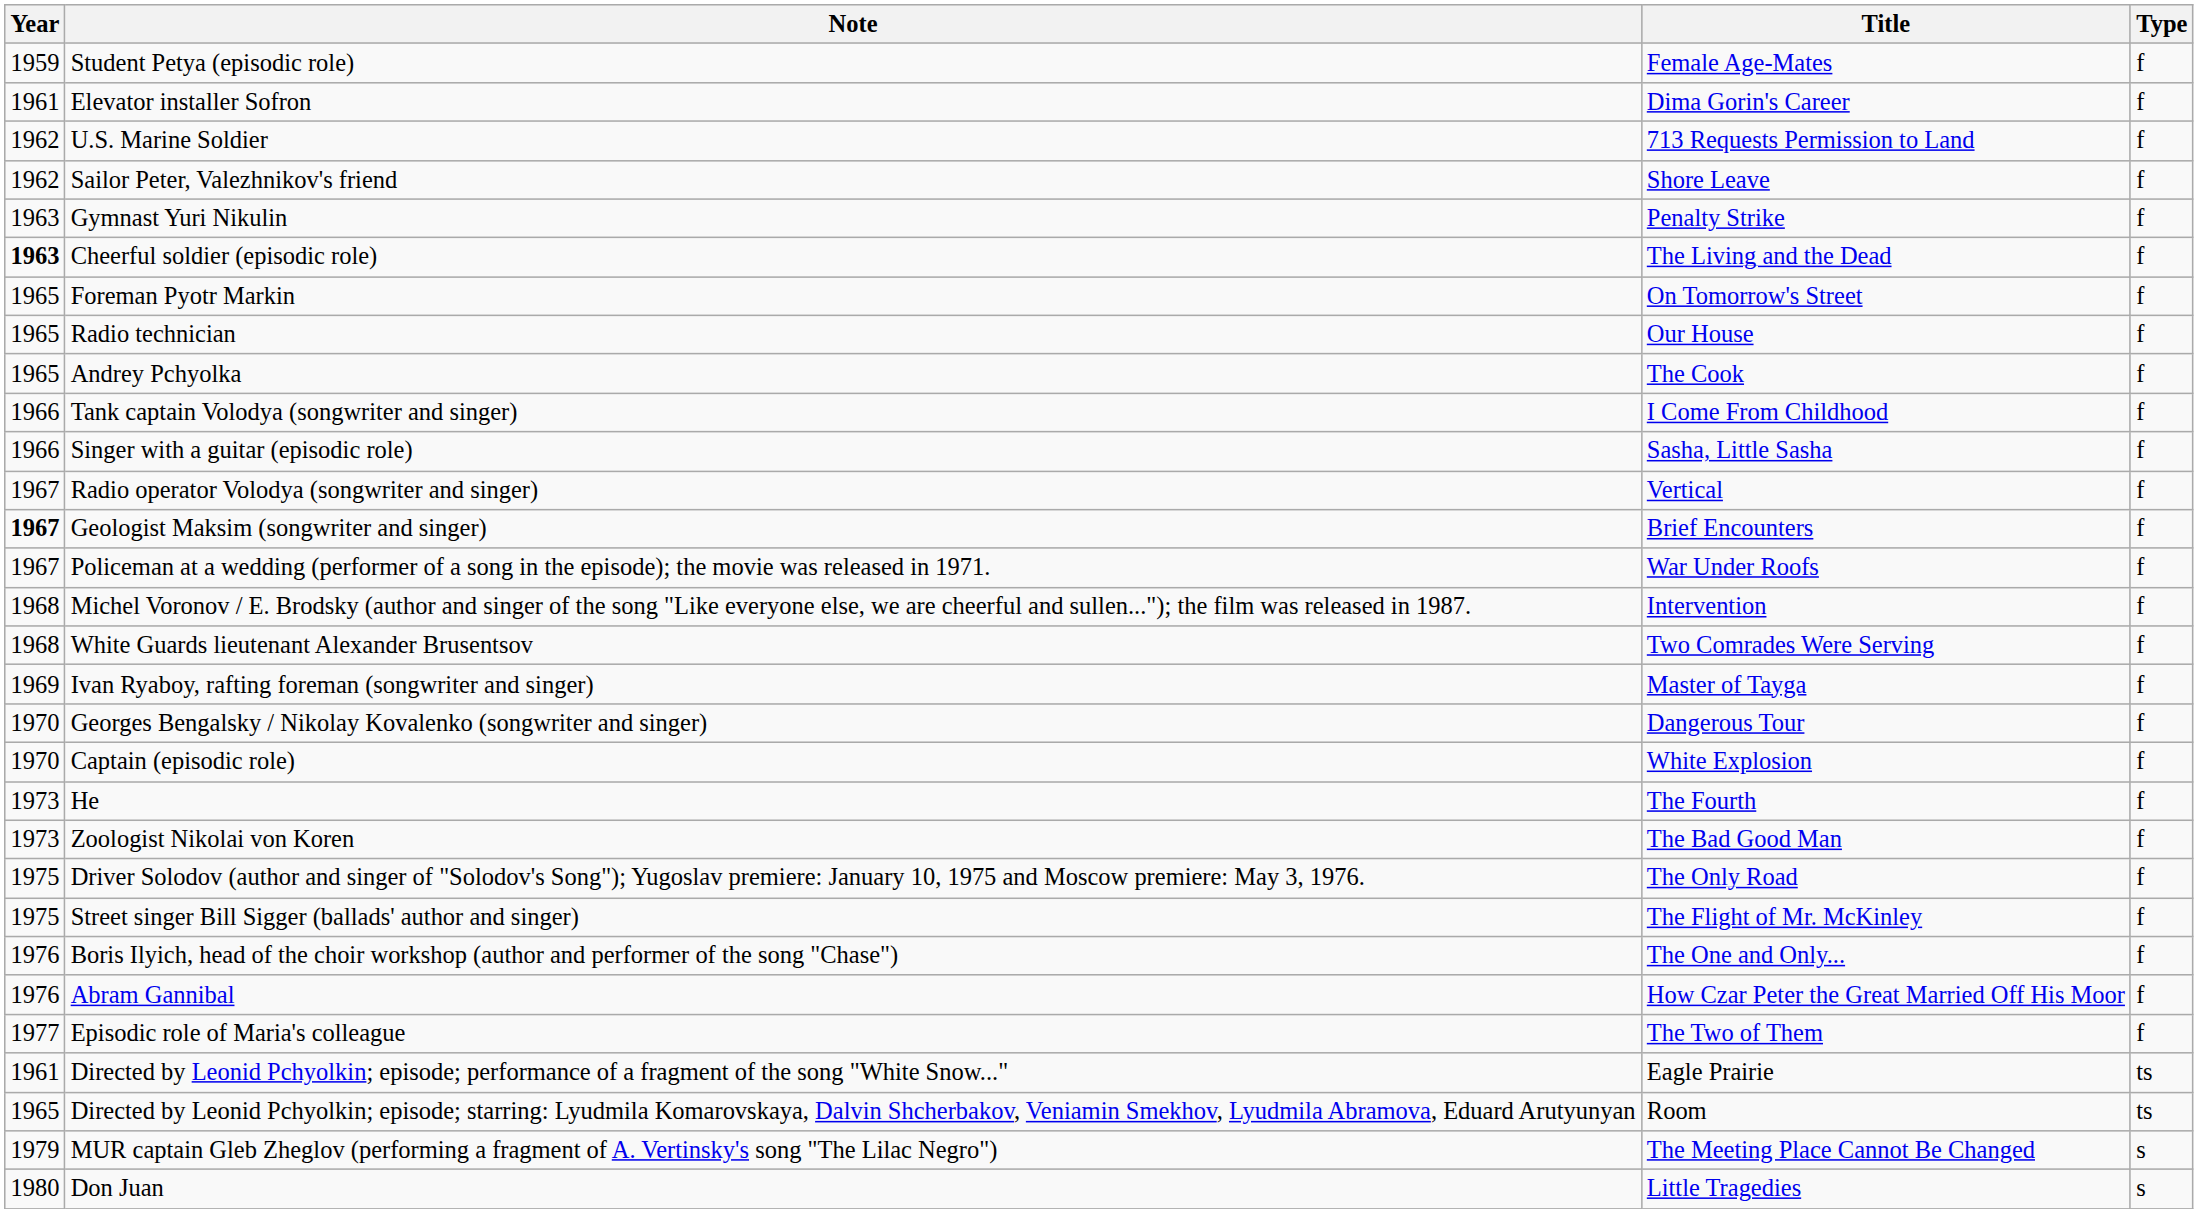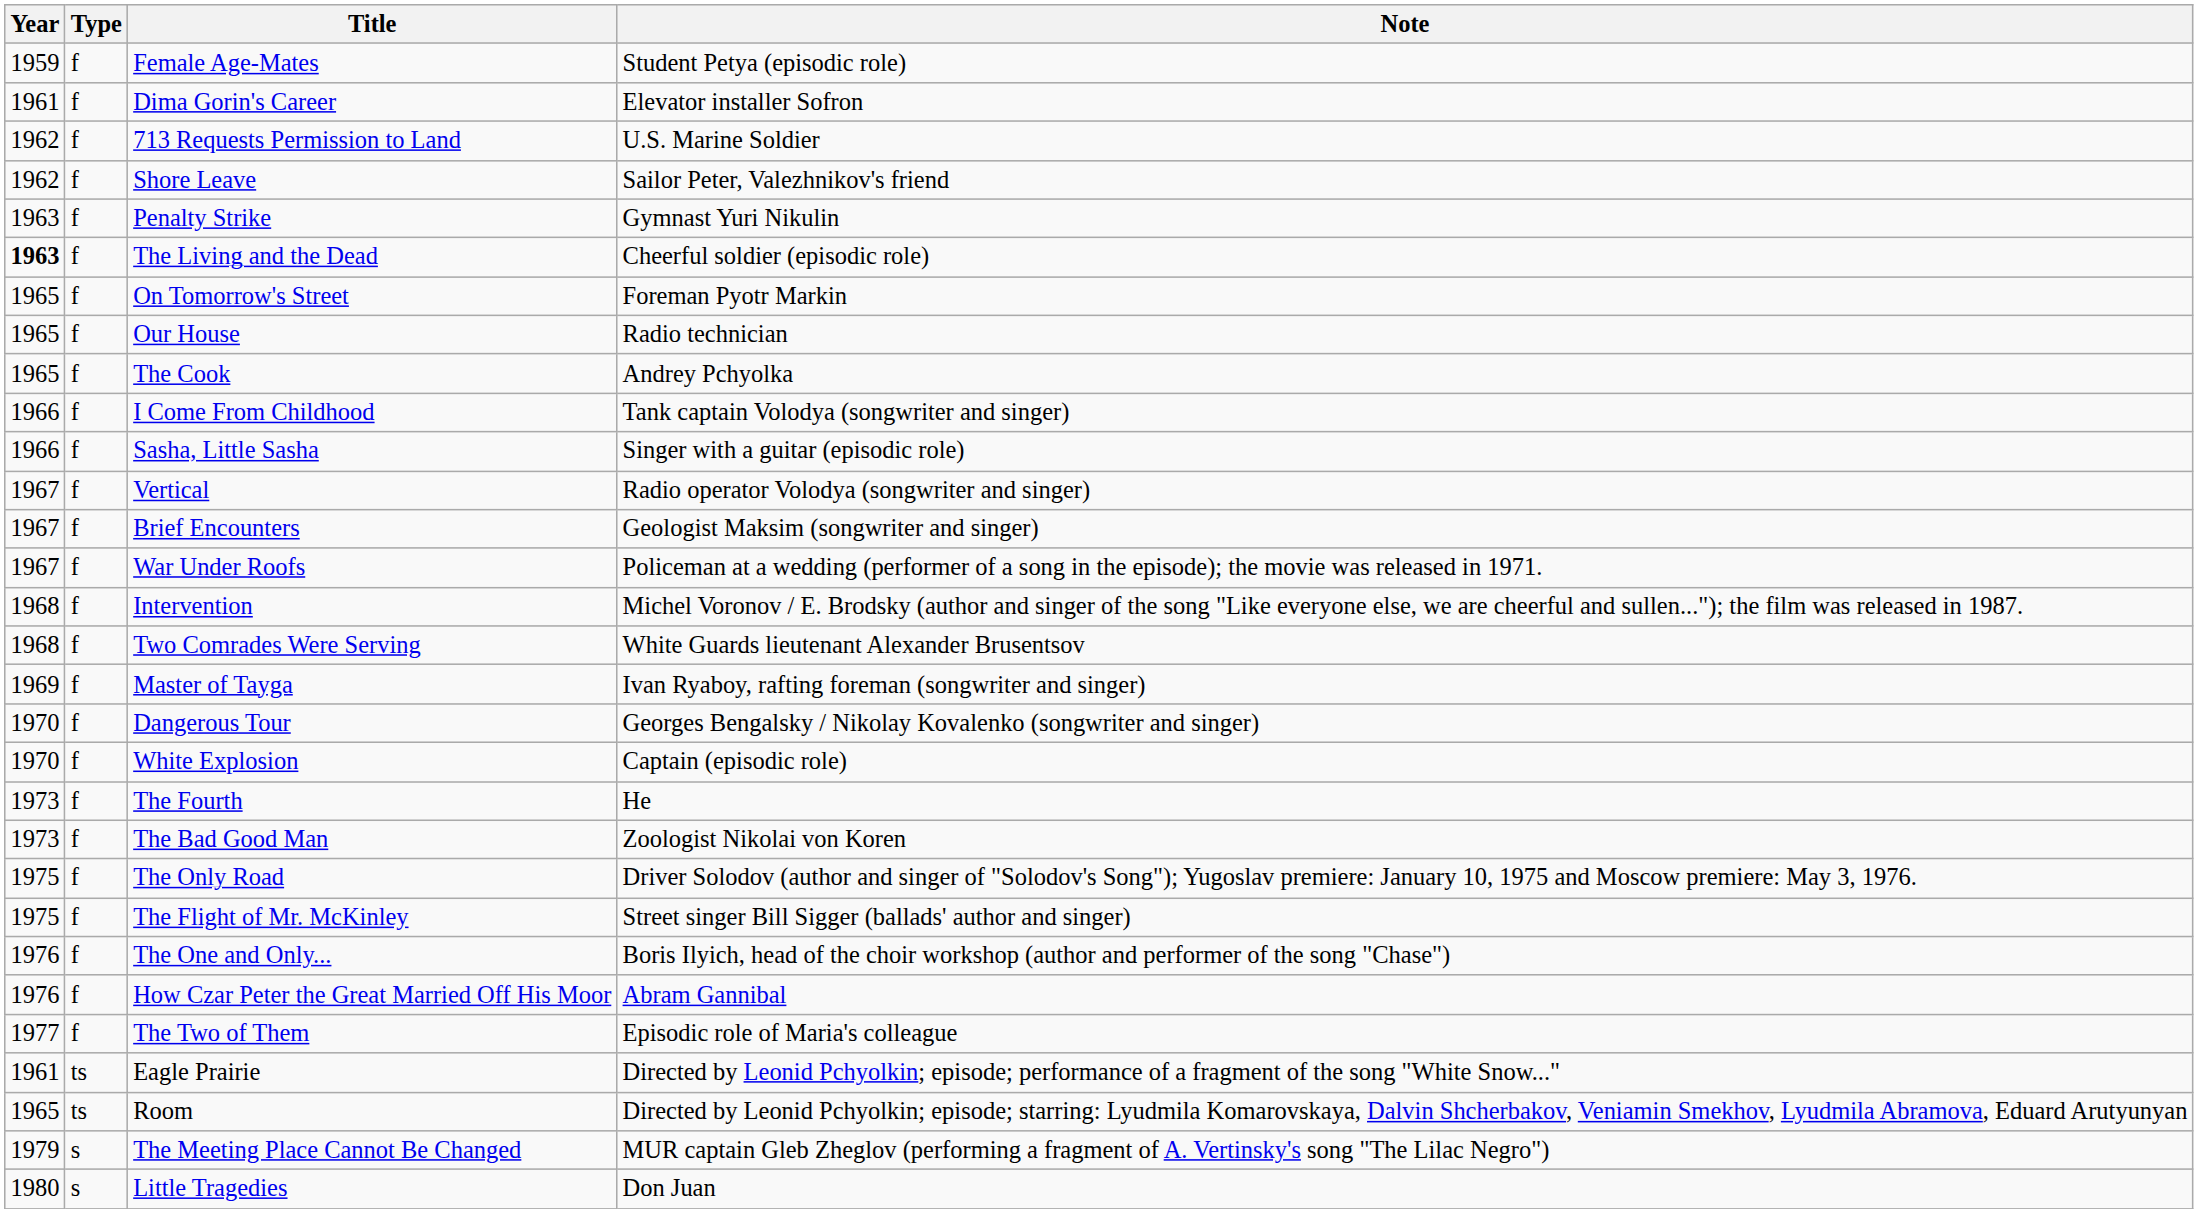 <table class="wikitable sortable mw-collapsible mw-collapsed">
 <tr>
 <th>Year</th>
+<th>Type</th>
+<th>Title</th>
 <th>Note</th>
-<th>Title</th>
-<th>Type</th>
 </tr>
 <tr>
 <td>1959</td>
+<td>f</td>
+<td><a href='#'>Female Age-Mates</a></td>
 <td>Student Petya (episodic role)</td>
-<td><a href='#'>Female Age-Mates</a></td>
-<td>f</td>
 </tr>
 <tr>
 <td>1961</td>
+<td>f</td>
+<td><a href='#'>Dima Gorin's Career</a></td>
 <td>Elevator installer Sofron</td>
-<td><a href='#'>Dima Gorin's Career</a></td>
-<td>f</td>
 </tr>
 <tr>
 <td>1962</td>
+<td>f</td>
+<td><a href='#'>713 Requests Permission to Land</a></td>
 <td>U.S. Marine Soldier</td>
-<td><a href='#'>713 Requests Permission to Land</a></td>
-<td>f</td>
 </tr>
 <tr>
 <td>1962</td>
+<td>f</td>
+<td><a href='#'>Shore Leave</a></td>
 <td>Sailor Peter, Valezhnikov's friend</td>
-<td><a href='#'>Shore Leave</a></td>
-<td>f</td>
 </tr>
 <tr>
 <td>1963</td>
+<td>f</td>
+<td><a href='#'>Penalty Strike</a></td>
 <td>Gymnast Yuri Nikulin</td>
-<td><a href='#'>Penalty Strike</a></td>
-<td>f</td>
 </tr>
 <tr>
 <td><strong>1963</strong></td>
+<td>f</td>
+<td><a href='#'>The Living and the Dead</a></td>
 <td>Cheerful soldier (episodic role)</td>
-<td><a href='#'>The Living and the Dead</a></td>
-<td>f</td>
 </tr>
 <tr>
 <td>1965</td>
+<td>f</td>
+<td><a href='#'>On Tomorrow's Street</a></td>
 <td>Foreman Pyotr Markin</td>
-<td><a href='#'>On Tomorrow's Street</a></td>
-<td>f</td>
 </tr>
 <tr>
 <td>1965</td>
+<td>f</td>
+<td><a href='#'>Our House</a></td>
 <td>Radio technician</td>
-<td><a href='#'>Our House</a></td>
-<td>f</td>
 </tr>
 <tr>
 <td>1965</td>
+<td>f</td>
+<td><a href='#'>The Cook</a></td>
 <td>Andrey Pchyolka</td>
-<td><a href='#'>The Cook</a></td>
-<td>f</td>
 </tr>
 <tr>
 <td>1966</td>
+<td>f</td>
+<td><a href='#'>I Come From Childhood</a></td>
 <td>Tank captain Volodya (songwriter and singer)</td>
-<td><a href='#'>I Come From Childhood</a></td>
-<td>f</td>
 </tr>
 <tr>
 <td>1966</td>
+<td>f</td>
+<td><a href='#'>Sasha, Little Sasha</a></td>
 <td>Singer with a guitar (episodic role)</td>
-<td><a href='#'>Sasha, Little Sasha</a></td>
-<td>f</td>
 </tr>
 <tr>
 <td>1967</td>
+<td>f</td>
+<td><a href='#'>Vertical</a></td>
 <td>Radio operator Volodya (songwriter and singer)</td>
-<td><a href='#'>Vertical</a></td>
-<td>f</td>
-</tr>
-<tr>
-<td><strong>1967</strong></td>
-<td>Geologist Maksim (songwriter and singer)</td>
-<td><a href='#'>Brief Encounters</a></td>
-<td>f</td>
 </tr>
 <tr>
 <td>1967</td>
+<td>f</td>
+<td><a href='#'>Brief Encounters</a></td>
+<td>Geologist Maksim (songwriter and singer)</td>
+</tr>
+<tr>
+<td>1967</td>
+<td>f</td>
+<td><a href='#'>War Under Roofs</a></td>
 <td>Policeman at a wedding (performer of a song in the episode); the movie was released in 1971.</td>
-<td><a href='#'>War Under Roofs</a></td>
-<td>f</td>
 </tr>
 <tr>
 <td>1968</td>
+<td>f</td>
+<td><a href='#'>Intervention</a></td>
 <td>Michel Voronov / E. Brodsky (author and singer of the song "Like everyone else, we are cheerful and sullen..."); the film was released in 1987.</td>
-<td><a href='#'>Intervention</a></td>
-<td>f</td>
 </tr>
 <tr>
 <td>1968</td>
+<td>f</td>
+<td><a href='#'>Two Comrades Were Serving</a></td>
 <td>White Guards lieutenant Alexander Brusentsov</td>
-<td><a href='#'>Two Comrades Were Serving</a></td>
-<td>f</td>
 </tr>
 <tr>
 <td>1969</td>
+<td>f</td>
+<td><a href='#'>Master of Tayga</a></td>
 <td>Ivan Ryaboy, rafting foreman (songwriter and singer)</td>
-<td><a href='#'>Master of Tayga</a></td>
-<td>f</td>
 </tr>
 <tr>
 <td>1970</td>
+<td>f</td>
+<td><a href='#'>Dangerous Tour</a></td>
 <td>Georges Bengalsky / Nikolay Kovalenko (songwriter and singer)</td>
-<td><a href='#'>Dangerous Tour</a></td>
-<td>f</td>
 </tr>
 <tr>
 <td>1970</td>
+<td>f</td>
+<td><a href='#'>White Explosion</a></td>
 <td>Captain (episodic role)</td>
-<td><a href='#'>White Explosion</a></td>
-<td>f</td>
 </tr>
 <tr>
 <td>1973</td>
+<td>f</td>
+<td><a href='#'>The Fourth</a></td>
 <td>He</td>
-<td><a href='#'>The Fourth</a></td>
-<td>f</td>
 </tr>
 <tr>
 <td>1973</td>
+<td>f</td>
+<td><a href='#'>The Bad Good Man</a></td>
 <td>Zoologist Nikolai von Koren</td>
-<td><a href='#'>The Bad Good Man</a></td>
-<td>f</td>
 </tr>
 <tr>
 <td>1975</td>
+<td>f</td>
+<td><a href='#'>The Only Road</a></td>
 <td>Driver Solodov (author and singer of "Solodov's Song"); Yugoslav premiere: January 10, 1975 and Moscow premiere: May 3, 1976.</td>
-<td><a href='#'>The Only Road</a></td>
-<td>f</td>
 </tr>
 <tr>
 <td>1975</td>
+<td>f</td>
+<td><a href='#'>The Flight of Mr. McKinley</a></td>
 <td>Street singer Bill Sigger (ballads' author and singer)</td>
-<td><a href='#'>The Flight of Mr. McKinley</a></td>
-<td>f</td>
 </tr>
 <tr>
 <td>1976</td>
+<td>f</td>
+<td><a href='#'>The One and Only...</a></td>
 <td>Boris Ilyich, head of the choir workshop (author and performer of the song "Chase")</td>
-<td><a href='#'>The One and Only...</a></td>
-<td>f</td>
 </tr>
 <tr>
 <td>1976</td>
+<td>f</td>
+<td><a href='#'>How Czar Peter the Great Married Off His Moor</a></td>
 <td><a href='#'>Abram Gannibal</a></td>
-<td><a href='#'>How Czar Peter the Great Married Off His Moor</a></td>
-<td>f</td>
 </tr>
 <tr>
 <td>1977</td>
+<td>f</td>
+<td><a href='#'>The Two of Them</a></td>
 <td>Episodic role of Maria's colleague</td>
-<td><a href='#'>The Two of Them</a></td>
-<td>f</td>
 </tr>
 <tr>
 <td>1961</td>
+<td>ts</td>
+<td>Eagle Prairie</td>
 <td>Directed by <a href='#'>Leonid Pchyolkin</a>; episode; performance of a fragment of the song "White Snow..."</td>
-<td>Eagle Prairie</td>
-<td>ts</td>
 </tr>
 <tr>
 <td>1965</td>
+<td>ts</td>
+<td>Room</td>
 <td>Directed by Leonid Pchyolkin; episode; starring: Lyudmila Komarovskaya, <a href='#'>Dalvin Shcherbakov</a>, <a href='#'>Veniamin Smekhov</a>, <a href='#'>Lyudmila Abramova</a>, Eduard Arutyunyan</td>
-<td>Room</td>
-<td>ts</td>
 </tr>
 <tr>
 <td>1979</td>
+<td>s</td>
+<td><a href='#'>The Meeting Place Cannot Be Changed</a></td>
 <td>MUR captain Gleb Zheglov (performing a fragment of <a href='#'>A. Vertinsky's</a> song "The Lilac Negro")</td>
-<td><a href='#'>The Meeting Place Cannot Be Changed</a></td>
-<td>s</td>
 </tr>
 <tr>
 <td>1980</td>
+<td>s</td>
+<td><a href='#'>Little Tragedies</a></td>
 <td>Don Juan</td>
-<td><a href='#'>Little Tragedies</a></td>
-<td>s</td>
 </tr>
 </table>
